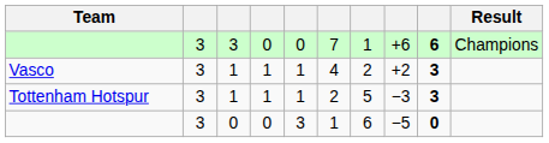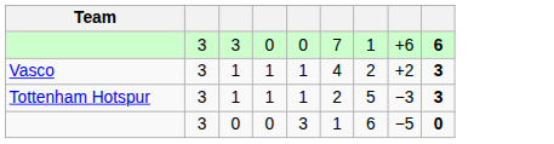 <table class="wikitable" style="text-align:center;">
 <tr>
 <th width=165>Team</th>
 <th width=25></th>
 <th width=25></th>
 <th width=25></th>
 <th width=25></th>
 <th width=25></th>
 <th width=25></th>
 <th width=25></th>
 <th width=25></th>
-<th>Result</th>
 </tr>
 <tr bgcolor="#ccffcc">
 <td style="text-align:left;"></td>
 <td>3</td>
 <td>3</td>
 <td>0</td>
 <td>0</td>
 <td>7</td>
 <td>1</td>
 <td>+6</td>
 <td><strong>6</strong></td>
-<td>Champions</td>
 </tr>
 <tr>
 <td style="text-align:left;"> <a href='#'>Vasco</a></td>
 <td>3</td>
 <td>1</td>
 <td>1</td>
 <td>1</td>
 <td>4</td>
 <td>2</td>
 <td>+2</td>
 <td><strong>3</strong></td>
-<td></td>
 </tr>
 <tr>
 <td style="text-align:left;"> <a href='#'>Tottenham Hotspur</a></td>
 <td>3</td>
 <td>1</td>
 <td>1</td>
 <td>1</td>
 <td>2</td>
 <td>5</td>
 <td>−3</td>
 <td><strong>3</strong></td>
-<td></td>
 </tr>
 <tr>
 <td style="text-align:left;"></td>
 <td>3</td>
 <td>0</td>
 <td>0</td>
 <td>3</td>
 <td>1</td>
 <td>6</td>
 <td>−5</td>
 <td><strong>0</strong></td>
-<td></td>
 </tr>
 </table>
